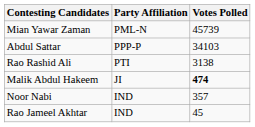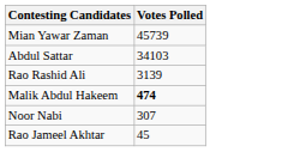 <table class="wikitable sortable">
 <tr>
 <th>Contesting Candidates</th>
-<th>Party Affiliation</th>
 <th>Votes Polled</th>
 </tr>
 <tr>
 <td>Mian Yawar Zaman</td>
-<td>PML-N</td>
 <td>45739</td>
 </tr>
 <tr>
 <td>Abdul Sattar</td>
-<td>PPP-P</td>
 <td>34103</td>
 </tr>
 <tr>
 <td>Rao Rashid Ali</td>
-<td>PTI</td>
-<td>3138</td>
+<td>3139</td>
 </tr>
 <tr>
 <td>Malik Abdul Hakeem</td>
-<td>JI</td>
 <td><strong>474</strong></td>
 </tr>
 <tr>
 <td>Noor Nabi</td>
-<td>IND</td>
-<td>357</td>
+<td>307</td>
 </tr>
 <tr>
 <td>Rao Jameel Akhtar</td>
-<td>IND</td>
 <td>45</td>
 </tr>
 </table>
